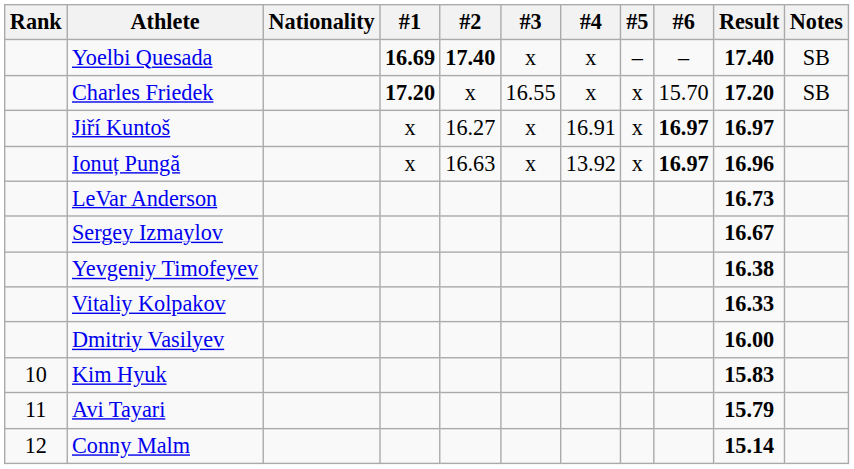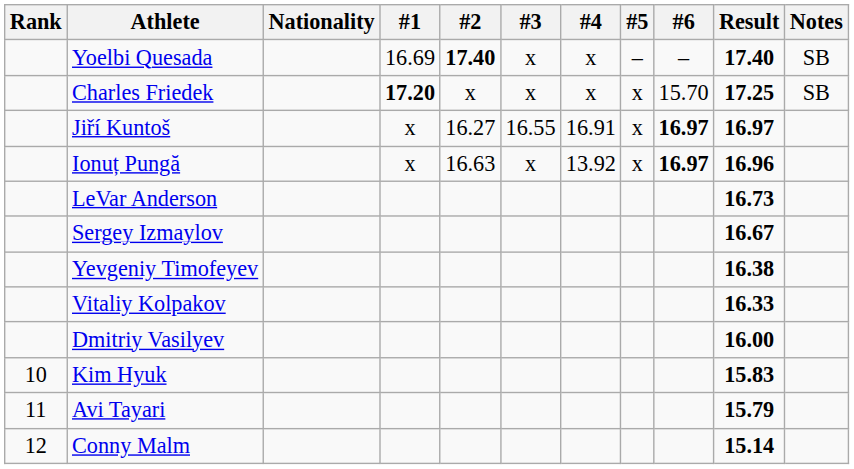 <table class="wikitable sortable" style="text-align:center">
 <tr>
 <th>Rank</th>
 <th>Athlete</th>
 <th>Nationality</th>
 <th>#1</th>
 <th>#2</th>
 <th>#3</th>
 <th>#4</th>
 <th>#5</th>
 <th>#6</th>
 <th>Result</th>
 <th>Notes</th>
 </tr>
 <tr>
 <td></td>
 <td align=left><a href='#'>Yoelbi Quesada</a></td>
 <td align=left></td>
-<td><strong>16.69</strong></td>
+<td>16.69</td>
 <td><strong>17.40</strong></td>
 <td>x</td>
 <td>x</td>
 <td>–</td>
 <td>–</td>
 <td><strong>17.40</strong></td>
 <td>SB</td>
 </tr>
 <tr>
 <td></td>
 <td align=left><a href='#'>Charles Friedek</a></td>
 <td align=left></td>
 <td><strong>17.20</strong></td>
 <td>x</td>
-<td>16.55</td>
+<td>x</td>
 <td>x</td>
 <td>x</td>
 <td>15.70</td>
-<td><strong>17.20</strong></td>
+<td><strong>17.25</strong></td>
 <td>SB</td>
 </tr>
 <tr>
 <td></td>
 <td align=left><a href='#'>Jiří Kuntoš</a></td>
 <td align=left></td>
 <td>x</td>
 <td>16.27</td>
-<td>x</td>
+<td>16.55</td>
 <td>16.91</td>
 <td>x</td>
 <td><strong>16.97</strong></td>
 <td><strong>16.97</strong></td>
 <td></td>
 </tr>
 <tr>
 <td></td>
 <td align=left><a href='#'>Ionuț Pungă</a></td>
 <td align=left></td>
 <td>x</td>
 <td>16.63</td>
 <td>x</td>
 <td>13.92</td>
 <td>x</td>
 <td><strong>16.97</strong></td>
 <td><strong>16.96</strong></td>
 <td></td>
 </tr>
 <tr>
 <td></td>
 <td align=left><a href='#'>LeVar Anderson</a></td>
 <td align=left></td>
 <td></td>
 <td></td>
 <td></td>
 <td></td>
 <td></td>
 <td></td>
 <td><strong>16.73</strong></td>
 <td></td>
 </tr>
 <tr>
 <td></td>
 <td align=left><a href='#'>Sergey Izmaylov</a></td>
 <td align=left></td>
 <td></td>
 <td></td>
 <td></td>
 <td></td>
 <td></td>
 <td></td>
 <td><strong>16.67</strong></td>
 <td></td>
 </tr>
 <tr>
 <td></td>
 <td align=left><a href='#'>Yevgeniy Timofeyev</a></td>
 <td align=left></td>
 <td></td>
 <td></td>
 <td></td>
 <td></td>
 <td></td>
 <td></td>
 <td><strong>16.38</strong></td>
 <td></td>
 </tr>
 <tr>
 <td></td>
 <td align=left><a href='#'>Vitaliy Kolpakov</a></td>
 <td align=left></td>
 <td></td>
 <td></td>
 <td></td>
 <td></td>
 <td></td>
 <td></td>
 <td><strong>16.33</strong></td>
 <td></td>
 </tr>
 <tr>
 <td></td>
 <td align=left><a href='#'>Dmitriy Vasilyev</a></td>
 <td align=left></td>
 <td></td>
 <td></td>
 <td></td>
 <td></td>
 <td></td>
 <td></td>
 <td><strong>16.00</strong></td>
 <td></td>
 </tr>
 <tr>
 <td>10</td>
 <td align=left><a href='#'>Kim Hyuk</a></td>
 <td align=left></td>
 <td></td>
 <td></td>
 <td></td>
 <td></td>
 <td></td>
 <td></td>
 <td><strong>15.83</strong></td>
 <td></td>
 </tr>
 <tr>
 <td>11</td>
 <td align=left><a href='#'>Avi Tayari</a></td>
 <td align=left></td>
 <td></td>
 <td></td>
 <td></td>
 <td></td>
 <td></td>
 <td></td>
 <td><strong>15.79</strong></td>
 <td></td>
 </tr>
 <tr>
 <td>12</td>
 <td align=left><a href='#'>Conny Malm</a></td>
 <td align=left></td>
 <td></td>
 <td></td>
 <td></td>
 <td></td>
 <td></td>
 <td></td>
 <td><strong>15.14</strong></td>
 <td></td>
 </tr>
 </table>
